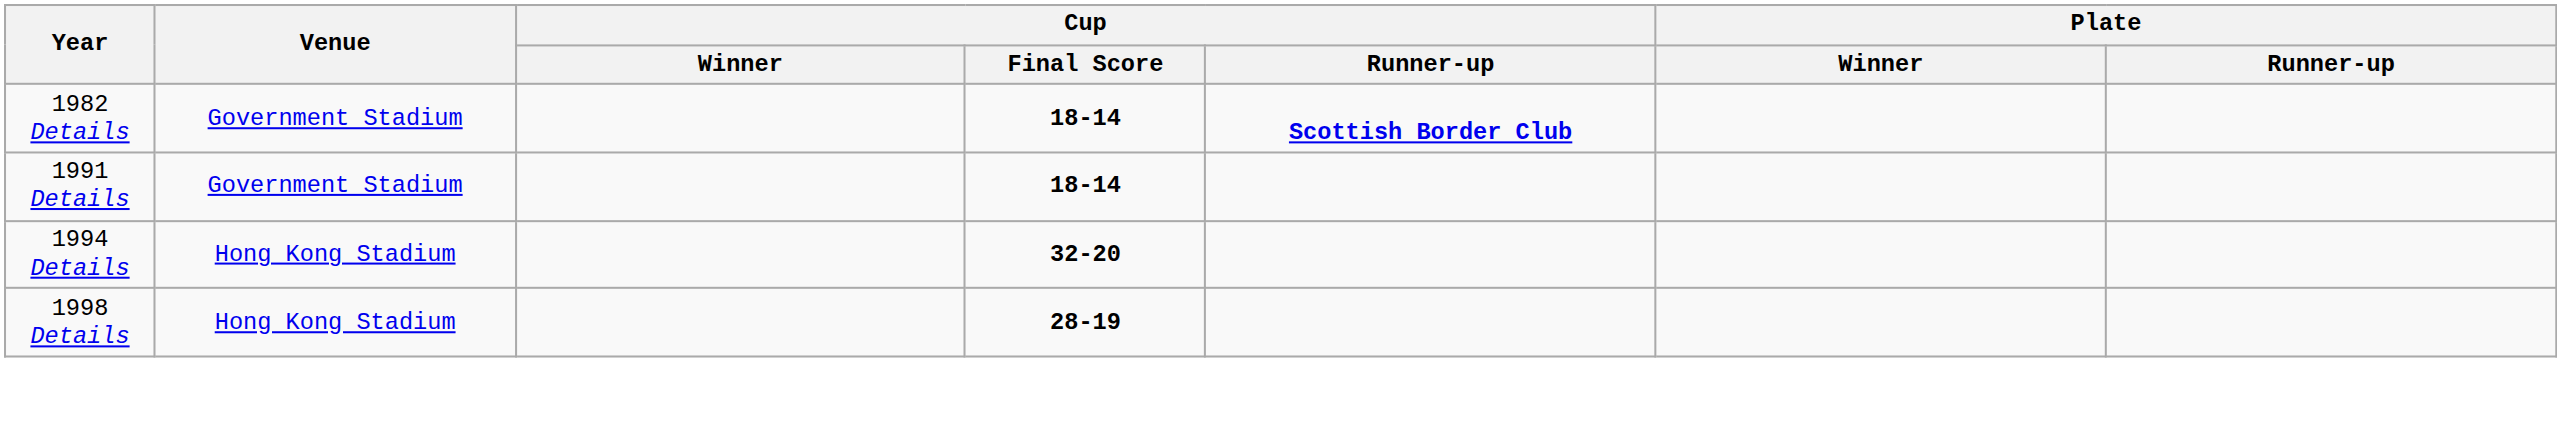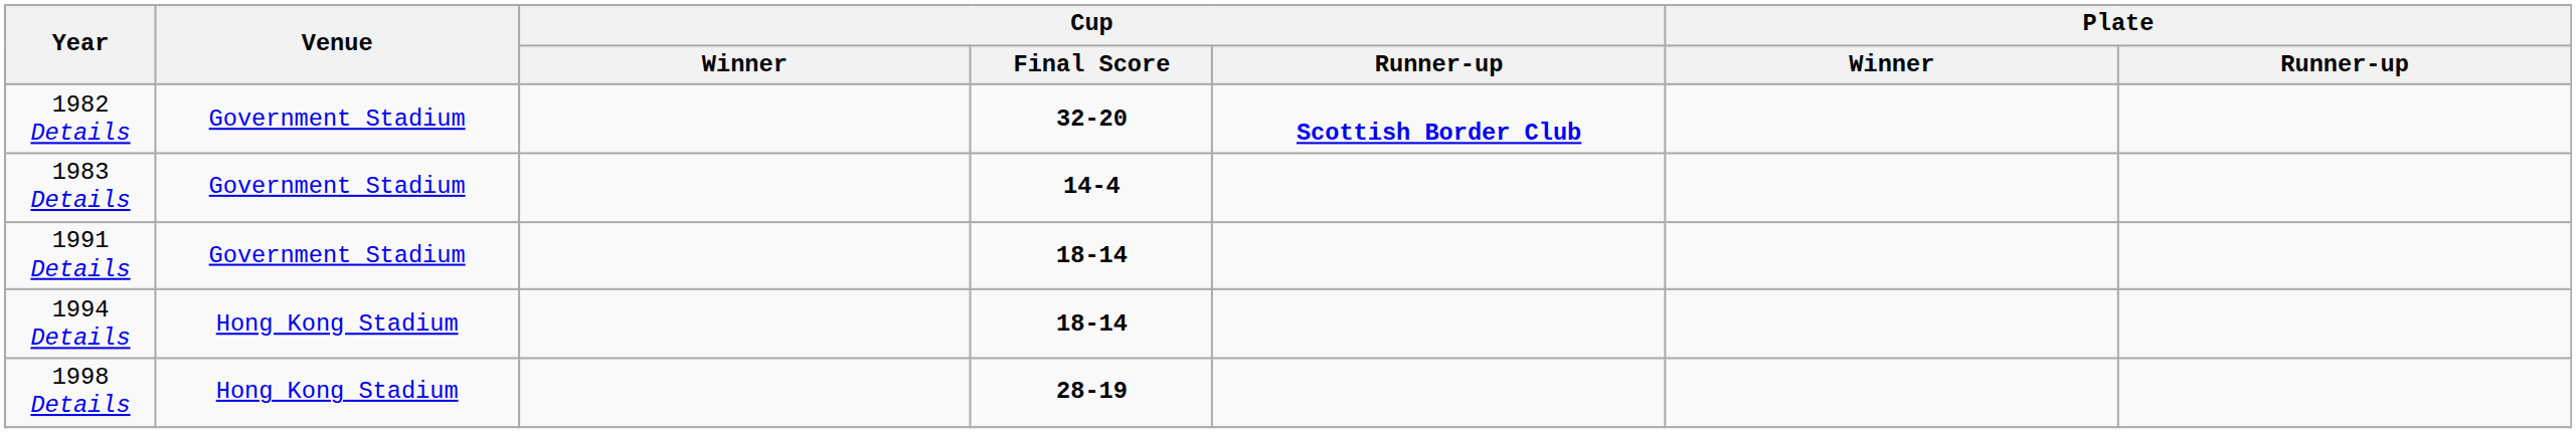 <table class="wikitable" style="font-size:90%; width: 100%; text-align: center">
 <tr>
 <th rowspan=2 width=5%>Year</th>
 <th rowspan=2 width=12%>Venue</th>
 <th colspan=3>Cup</th>
 <th colspan=2>Plate</th>
 </tr>
 <tr>
 <th width=15%>Winner</th>
 <th width=8%>Final Score</th>
 <th width=15%>Runner-up</th>
 <th width=15%>Winner</th>
 <th width=15%>Runner-up</th>
 </tr>
 <tr>
 <td>1982<br> <em><a href='#'>Details</a></em></td>
 <td><a href='#'>Government Stadium</a></td>
 <td><strong></strong></td>
-<td><strong>18-14</strong></td>
+<td><strong>32-20</strong></td>
 <td><strong><br><a href='#'>Scottish Border Club</a></strong></td>
+<td></td>
+<td></td>
+</tr>
+<tr>
+<td>1983<br> <em><a href='#'>Details</a></em></td>
+<td><a href='#'>Government Stadium</a></td>
+<td><strong></strong></td>
+<td><strong>14-4</strong></td>
+<td></td>
 <td></td>
 <td></td>
 </tr>
 <tr>
 <td>1991<br> <em><a href='#'>Details</a></em></td>
 <td><a href='#'>Government Stadium</a></td>
 <td><strong></strong></td>
 <td><strong>18-14</strong></td>
 <td></td>
 <td></td>
 <td></td>
 </tr>
 <tr>
 <td>1994<br> <em><a href='#'>Details</a></em></td>
 <td><a href='#'>Hong Kong Stadium</a></td>
 <td><strong></strong></td>
-<td><strong>32-20</strong></td>
+<td><strong>18-14</strong></td>
 <td></td>
 <td></td>
 <td></td>
 </tr>
 <tr>
 <td>1998<br> <em><a href='#'>Details</a></em></td>
 <td><a href='#'>Hong Kong Stadium</a></td>
 <td><strong></strong></td>
 <td><strong>28-19</strong></td>
 <td></td>
 <td></td>
 <td></td>
 </tr>
 </table>
